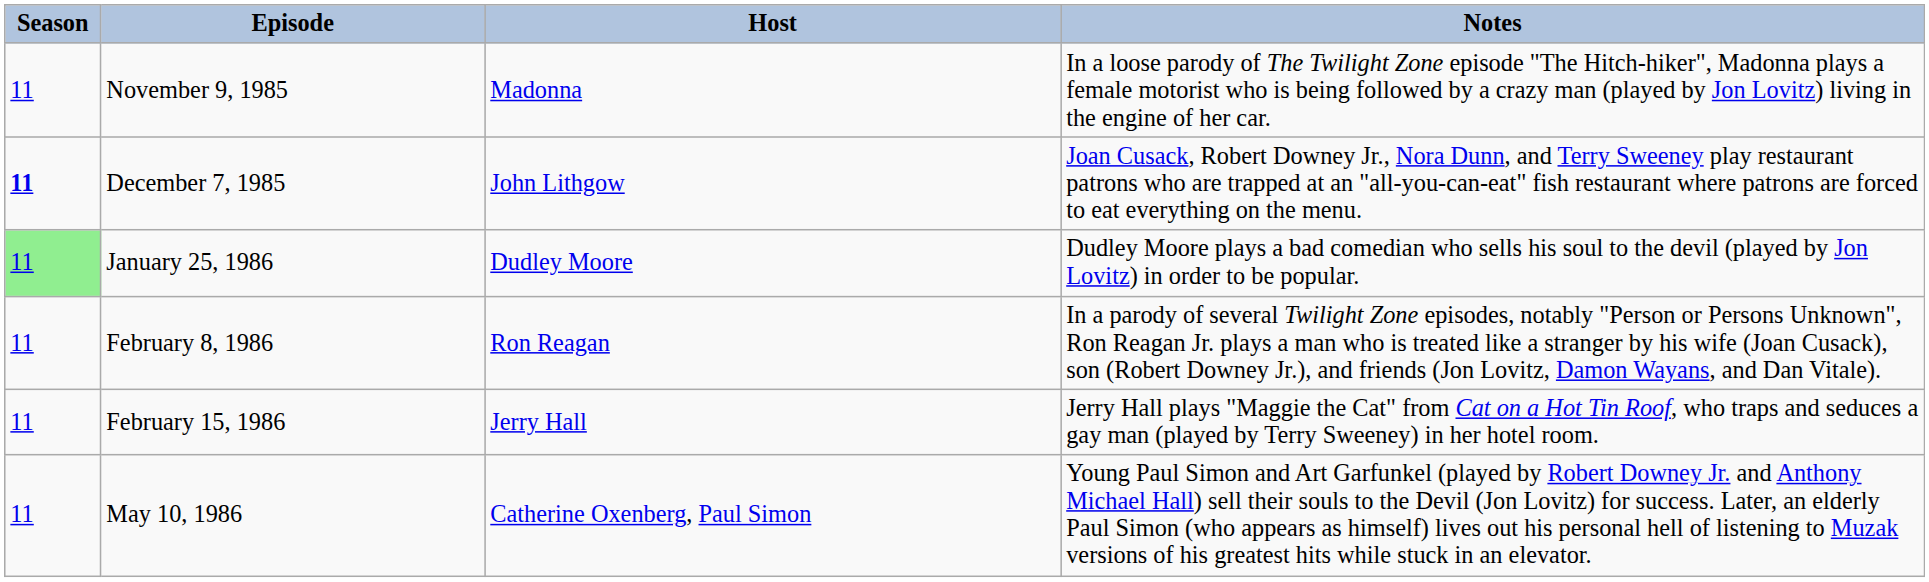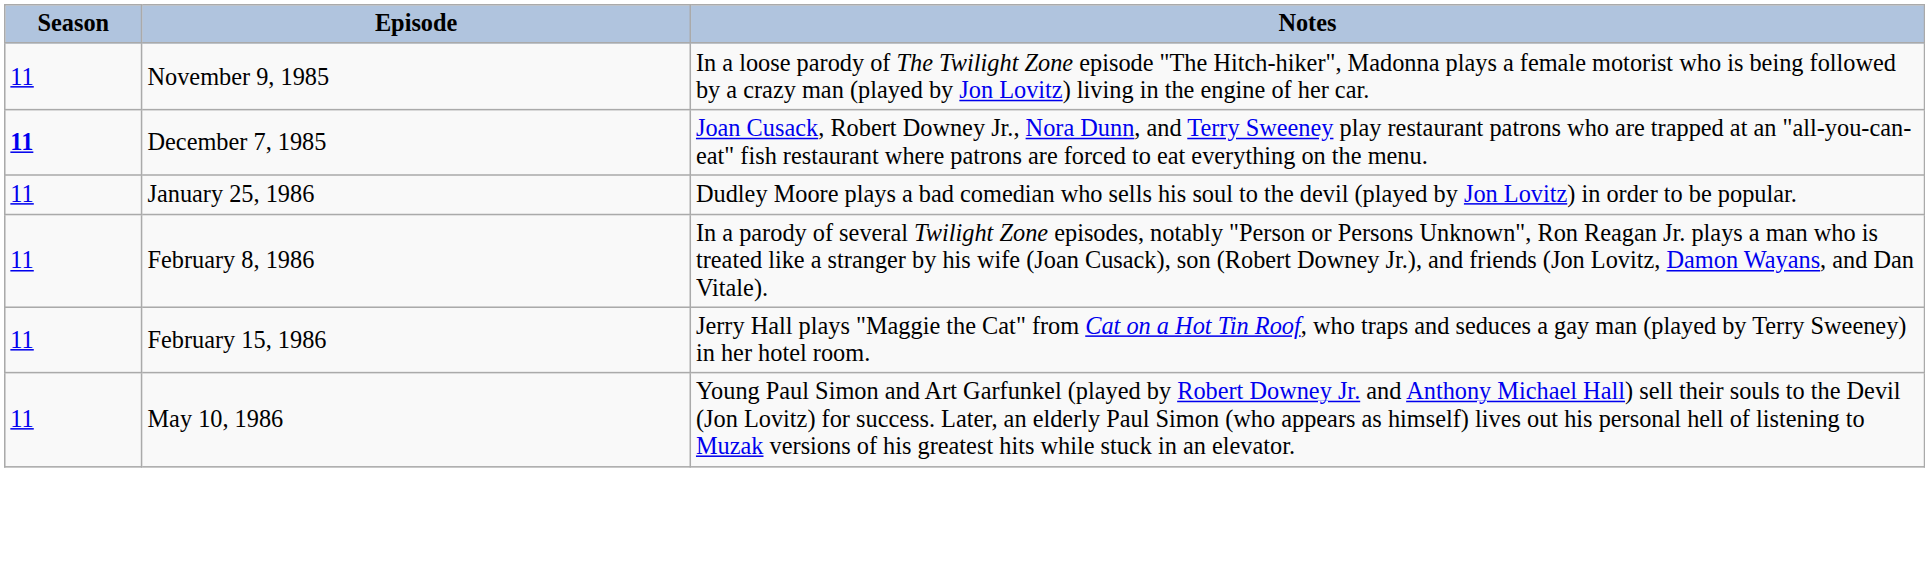 <table class="wikitable" style="width:100%;">
 <tr>
 <th style="background:#B0C4DE;" width="5%">Season</th>
 <th style="background:#B0C4DE;" width="20%">Episode</th>
-<th style="background:#B0C4DE;" width="30%">Host</th>
 <th style="background:#B0C4DE;" width="45%">Notes</th>
 </tr>
 <tr>
 <td><a href='#'>11</a></td>
 <td>November 9, 1985</td>
-<td><a href='#'>Madonna</a></td>
 <td>In a loose parody of <em>The Twilight Zone</em> episode "The Hitch-hiker", Madonna plays a female motorist who is being followed by a crazy man (played by <a href='#'>Jon Lovitz</a>) living in the engine of her car.</td>
 </tr>
 <tr>
 <td><strong><a href='#'>11</a></strong></td>
 <td>December 7, 1985</td>
-<td><a href='#'>John Lithgow</a></td>
 <td><a href='#'>Joan Cusack</a>, Robert Downey Jr., <a href='#'>Nora Dunn</a>, and <a href='#'>Terry Sweeney</a> play restaurant patrons who are trapped at an "all-you-can-eat" fish restaurant where patrons are forced to eat everything on the menu.</td>
 </tr>
 <tr>
-<td style="background: lightgreen;"><a href='#'>11</a></td>
+<td><a href='#'>11</a></td>
 <td>January 25, 1986</td>
-<td><a href='#'>Dudley Moore</a></td>
 <td>Dudley Moore plays a bad comedian who sells his soul to the devil (played by <a href='#'>Jon Lovitz</a>) in order to be popular.</td>
 </tr>
 <tr>
 <td><a href='#'>11</a></td>
 <td>February 8, 1986</td>
-<td><a href='#'>Ron Reagan</a></td>
 <td>In a parody of several <em>Twilight Zone</em> episodes, notably "Person or Persons Unknown", Ron Reagan Jr. plays a man who is treated like a stranger by his wife (Joan Cusack), son (Robert Downey Jr.), and friends (Jon Lovitz, <a href='#'>Damon Wayans</a>, and Dan Vitale).</td>
 </tr>
 <tr>
 <td><a href='#'>11</a></td>
 <td>February 15, 1986</td>
-<td><a href='#'>Jerry Hall</a></td>
 <td>Jerry Hall plays "Maggie the Cat" from <em><a href='#'>Cat on a Hot Tin Roof</a></em>, who traps and seduces a gay man (played by Terry Sweeney) in her hotel room.</td>
 </tr>
 <tr>
 <td><a href='#'>11</a></td>
 <td>May 10, 1986</td>
-<td><a href='#'>Catherine Oxenberg</a>, <a href='#'>Paul Simon</a></td>
 <td>Young Paul Simon and Art Garfunkel (played by <a href='#'>Robert Downey Jr.</a> and <a href='#'>Anthony Michael Hall</a>) sell their souls to the Devil (Jon Lovitz) for success.  Later, an elderly Paul Simon (who appears as himself) lives out his personal hell of listening to <a href='#'>Muzak</a> versions of his greatest hits while stuck in an elevator.</td>
 </tr>
 </table>
